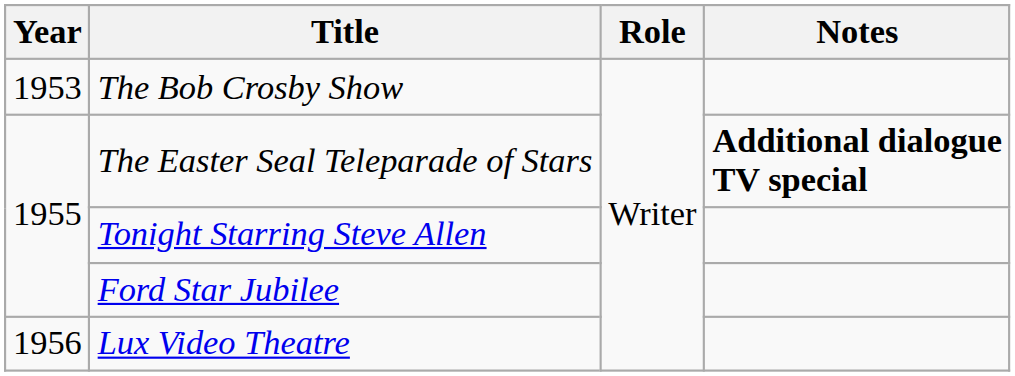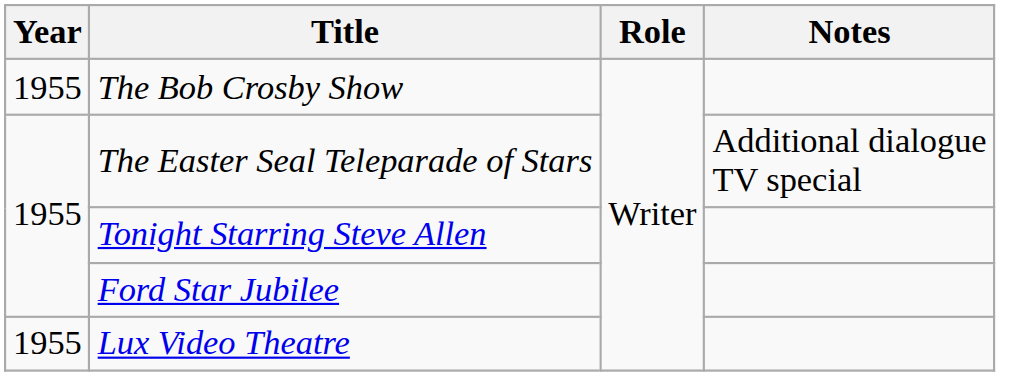 <table class="wikitable sortable">
 <tr>
 <th>Year</th>
 <th>Title</th>
 <th>Role</th>
 <th class= "unsortable">Notes</th>
 </tr>
 <tr>
-<td>1953</td>
+<td>1955</td>
 <td><em>The Bob Crosby Show</em></td>
 <td rowspan="5">Writer</td>
 <td></td>
 </tr>
 <tr>
 <td rowspan="3">1955</td>
 <td><em>The Easter Seal Teleparade of Stars</em></td>
-<td><strong>Additional dialogue <br> TV special</strong></td>
+<td>Additional dialogue <br> TV special</td>
 </tr>
 <tr>
 <td><em><a href='#'>Tonight Starring Steve Allen</a></em></td>
 <td></td>
 </tr>
 <tr>
 <td><em><a href='#'>Ford Star Jubilee</a></em></td>
 <td></td>
 </tr>
 <tr>
-<td>1956</td>
+<td>1955</td>
 <td><em><a href='#'>Lux Video Theatre</a></em></td>
 <td></td>
 </tr>
 </table>
